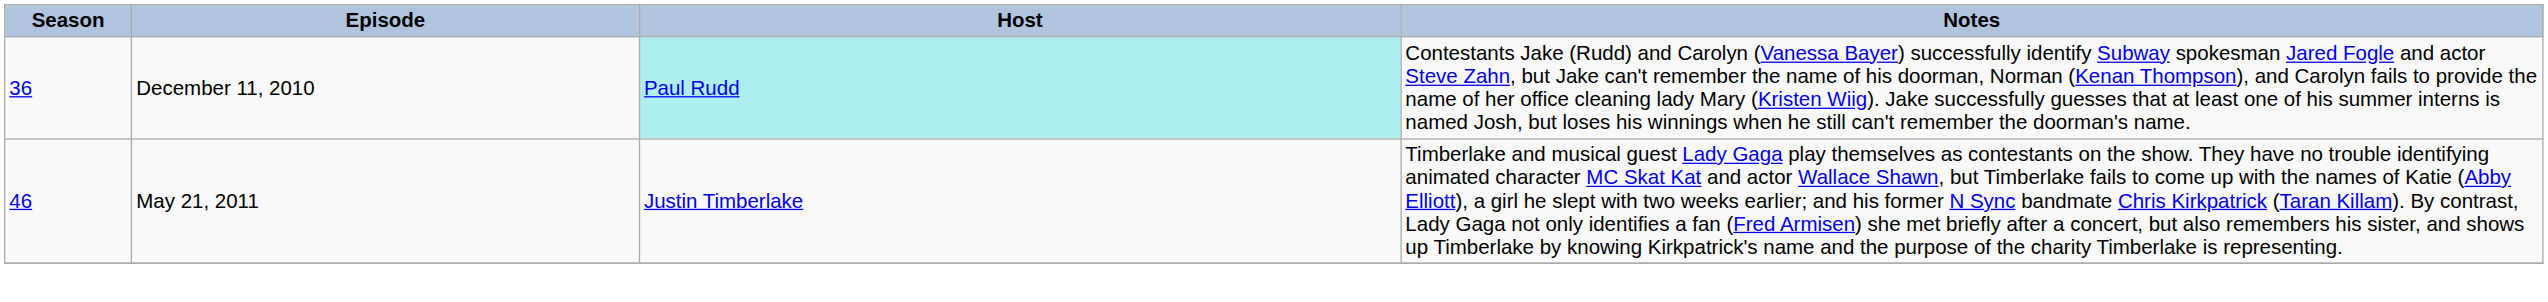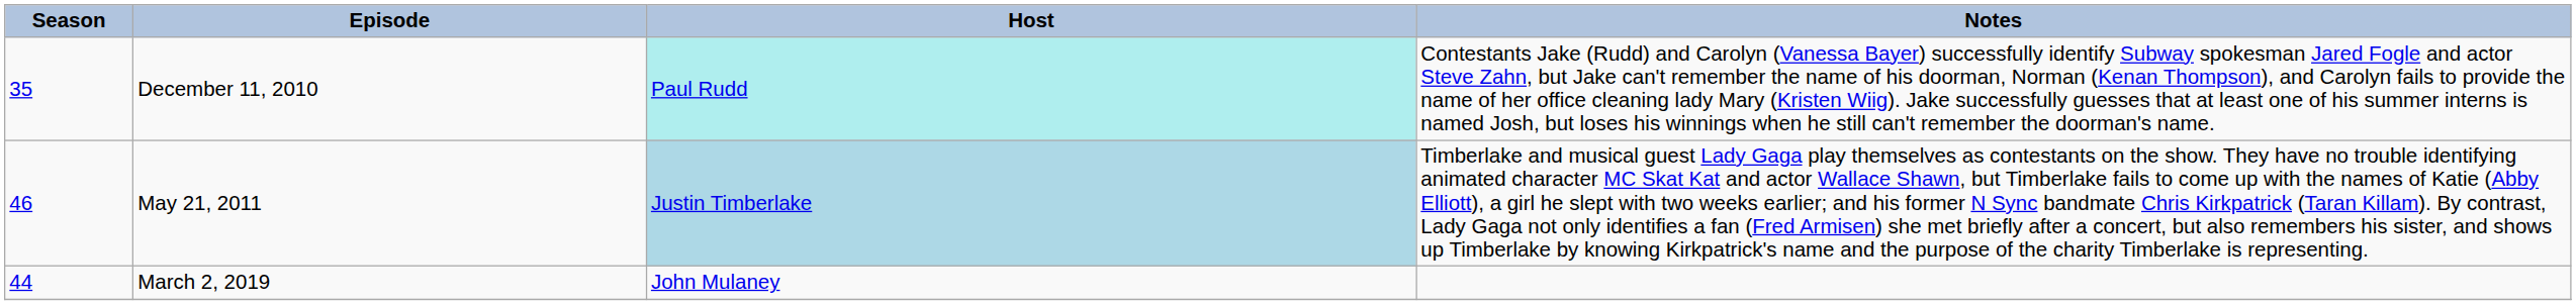 <table class="wikitable" style="width:100%;">
 <tr>
 <th style="background:#B0C4DE;" width="5%">Season</th>
 <th style="background:#B0C4DE;" width="20%">Episode</th>
 <th style="background:#B0C4DE;" width="30%">Host</th>
 <th style="background:#B0C4DE;" width="45%">Notes</th>
 </tr>
 <tr>
-<td><a href='#'>36</a></td>
+<td><a href='#'>35</a></td>
 <td>December 11, 2010</td>
 <td style="background: paleturquoise;"><a href='#'>Paul Rudd</a></td>
 <td>Contestants Jake (Rudd) and Carolyn (<a href='#'>Vanessa Bayer</a>) successfully identify <a href='#'>Subway</a> spokesman <a href='#'>Jared Fogle</a> and actor <a href='#'>Steve Zahn</a>, but Jake can't remember the name of his doorman, Norman (<a href='#'>Kenan Thompson</a>), and Carolyn fails to provide the name of her office cleaning lady Mary (<a href='#'>Kristen Wiig</a>). Jake successfully guesses that at least one of his summer interns is named Josh, but loses his winnings when he still can't remember the doorman's name.</td>
 </tr>
 <tr>
 <td><a href='#'>46</a></td>
 <td>May 21, 2011</td>
-<td><a href='#'>Justin Timberlake</a></td>
+<td style="background: lightblue;"><a href='#'>Justin Timberlake</a></td>
 <td>Timberlake and musical guest <a href='#'>Lady Gaga</a> play themselves as contestants on the show. They have no trouble identifying animated character <a href='#'>MC Skat Kat</a> and actor <a href='#'>Wallace Shawn</a>, but Timberlake fails to come up with the names of Katie (<a href='#'>Abby Elliott</a>), a girl he slept with two weeks earlier; and his former <a href='#'>N Sync</a> bandmate <a href='#'>Chris Kirkpatrick</a> (<a href='#'>Taran Killam</a>). By contrast, Lady Gaga not only identifies a fan (<a href='#'>Fred Armisen</a>) she met briefly after a concert, but also remembers his sister, and shows up Timberlake by knowing Kirkpatrick's name and the purpose of the charity Timberlake is representing.</td>
+</tr>
+<tr>
+<td><a href='#'>44</a></td>
+<td>March 2, 2019</td>
+<td><a href='#'>John Mulaney</a></td>
+<td></td>
 </tr>
 <tr>
 </tr>
 </table>
